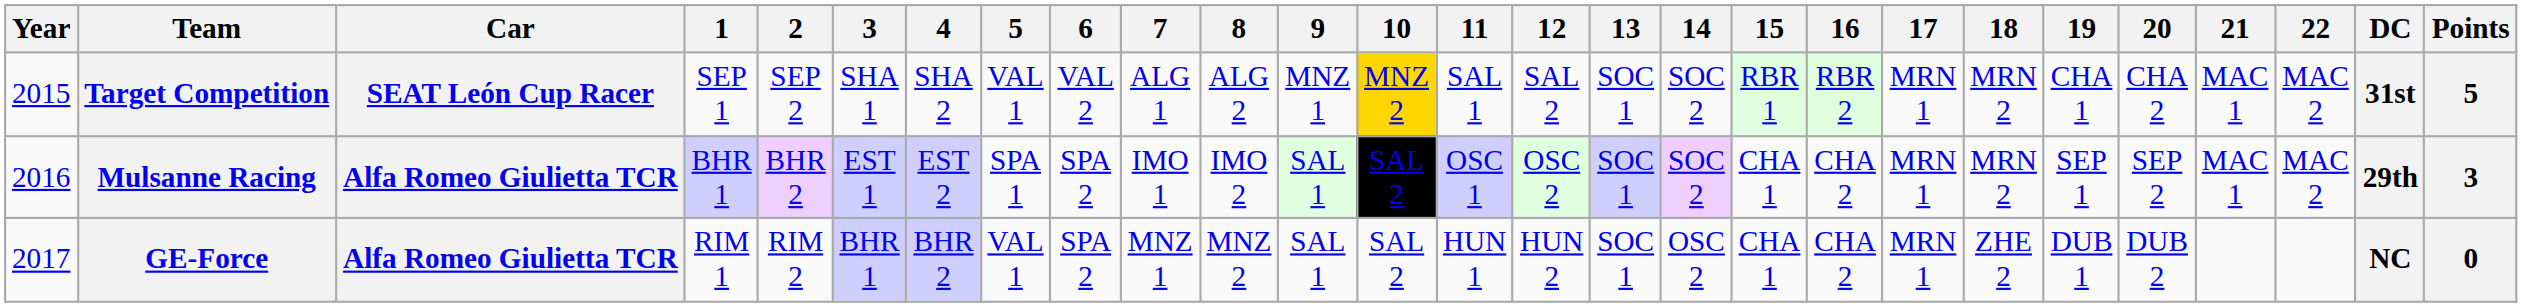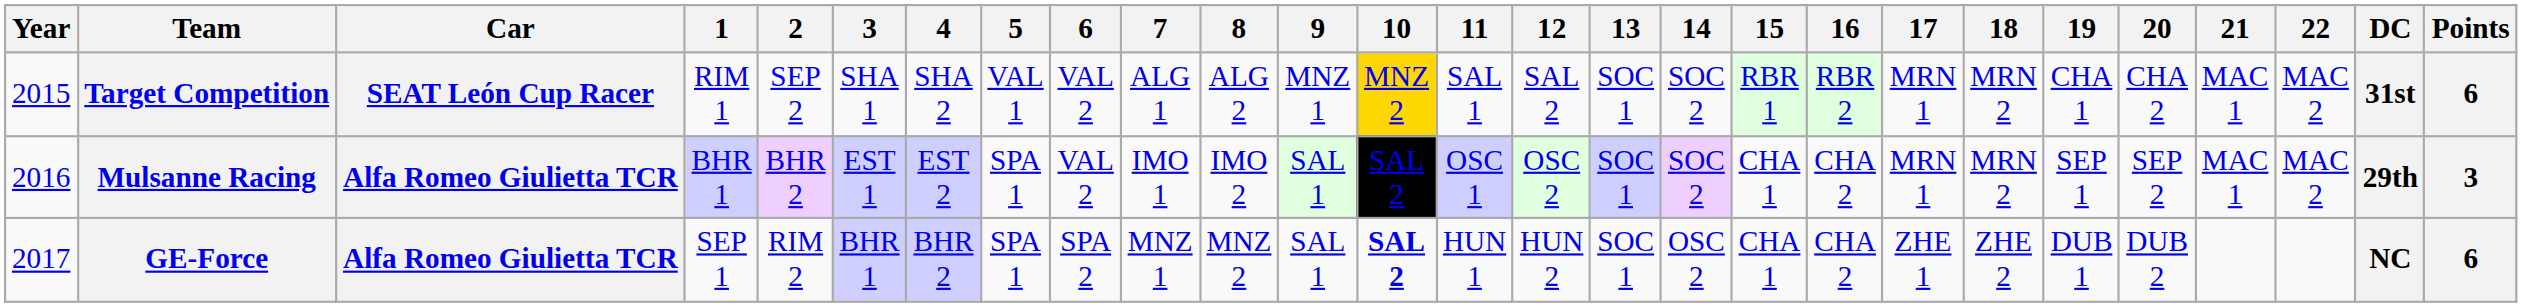 <table class="wikitable" style="text-align:center; font-size:85%">
 <tr>
 <th>Year</th>
 <th>Team</th>
 <th>Car</th>
 <th>1</th>
 <th>2</th>
 <th>3</th>
 <th>4</th>
 <th>5</th>
 <th>6</th>
 <th>7</th>
 <th>8</th>
 <th>9</th>
 <th>10</th>
 <th>11</th>
 <th>12</th>
 <th>13</th>
 <th>14</th>
 <th>15</th>
 <th>16</th>
 <th>17</th>
 <th>18</th>
 <th>19</th>
 <th>20</th>
 <th>21</th>
 <th>22</th>
 <th>DC</th>
 <th>Points</th>
 </tr>
 <tr>
 <td><a href='#'>2015</a></td>
 <th nowrap><a href='#'>Target Competition</a></th>
 <th nowrap><a href='#'>SEAT León Cup Racer</a></th>
-<td><a href='#'>SEP<br>1</a></td>
+<td><a href='#'>RIM<br>1</a></td>
 <td><a href='#'>SEP<br>2</a></td>
 <td><a href='#'>SHA<br>1</a></td>
 <td><a href='#'>SHA<br>2</a></td>
 <td><a href='#'>VAL<br>1</a></td>
 <td><a href='#'>VAL<br>2</a></td>
 <td><a href='#'>ALG<br>1</a></td>
 <td><a href='#'>ALG<br>2</a></td>
 <td><a href='#'>MNZ<br>1</a></td>
 <td style="background: gold;"><a href='#'>MNZ<br>2</a></td>
 <td><a href='#'>SAL<br>1</a></td>
 <td><a href='#'>SAL<br>2</a></td>
 <td><a href='#'>SOC<br>1</a></td>
 <td><a href='#'>SOC<br>2</a></td>
 <td style="background:#DFFFDF;"><a href='#'>RBR<br>1</a><br></td>
 <td style="background:#DFFFDF;"><a href='#'>RBR<br>2</a><br></td>
 <td><a href='#'>MRN<br>1</a></td>
 <td><a href='#'>MRN<br>2</a></td>
 <td><a href='#'>CHA<br>1</a></td>
 <td><a href='#'>CHA<br>2</a></td>
 <td><a href='#'>MAC<br>1</a></td>
 <td><a href='#'>MAC<br>2</a></td>
 <th>31st</th>
-<th>5</th>
+<th>6</th>
 </tr>
 <tr>
 <td><a href='#'>2016</a></td>
 <th nowrap><a href='#'>Mulsanne Racing</a></th>
 <th nowrap><a href='#'>Alfa Romeo Giulietta TCR</a></th>
 <td style="background:#CFCFFF;"><a href='#'>BHR<br>1</a><br></td>
 <td style="background:#EFCFFF;"><a href='#'>BHR<br>2</a><br></td>
 <td style="background:#CFCFFF;"><a href='#'>EST<br>1</a><br></td>
 <td style="background:#CFCFFF;"><a href='#'>EST<br>2</a><br></td>
 <td><a href='#'>SPA<br>1</a></td>
-<td><a href='#'>SPA<br>2</a></td>
+<td><a href='#'>VAL<br>2</a></td>
 <td><a href='#'>IMO<br>1</a></td>
 <td><a href='#'>IMO<br>2</a></td>
 <td style="background:#DFFFDF;"><a href='#'>SAL<br>1</a><br></td>
 <td style="background:#000000; color:white"><a href='#'><span>SAL<br>2</span></a><br></td>
 <td style="background:#CFCFFF;"><a href='#'>OSC<br>1</a><br></td>
 <td style="background:#DFFFDF;"><a href='#'>OSC<br>2</a><br></td>
 <td style="background:#CFCFFF;"><a href='#'>SOC<br>1</a><br></td>
 <td style="background:#EFCFFF;"><a href='#'>SOC<br>2</a><br></td>
 <td><a href='#'>CHA<br>1</a></td>
 <td><a href='#'>CHA<br>2</a></td>
 <td><a href='#'>MRN<br>1</a></td>
 <td><a href='#'>MRN<br>2</a></td>
 <td><a href='#'>SEP<br>1</a></td>
 <td><a href='#'>SEP<br>2</a></td>
 <td><a href='#'>MAC<br>1</a></td>
 <td><a href='#'>MAC<br>2</a></td>
 <th>29th</th>
 <th>3</th>
 </tr>
 <tr>
 <td><a href='#'>2017</a></td>
 <th nowrap><a href='#'>GE-Force</a></th>
 <th nowrap><a href='#'>Alfa Romeo Giulietta TCR</a></th>
-<td><a href='#'>RIM<br>1</a></td>
+<td><a href='#'>SEP<br>1</a></td>
 <td><a href='#'>RIM<br>2</a></td>
 <td style="background:#CFCFFF;"><a href='#'>BHR<br>1</a><br></td>
 <td style="background:#CFCFFF;"><a href='#'>BHR<br>2</a><br></td>
-<td><a href='#'>VAL<br>1</a></td>
+<td><a href='#'>SPA<br>1</a></td>
 <td><a href='#'>SPA<br>2</a></td>
 <td><a href='#'>MNZ<br>1</a></td>
 <td><a href='#'>MNZ<br>2</a></td>
 <td><a href='#'>SAL<br>1</a></td>
-<td><a href='#'>SAL<br>2</a></td>
+<td><strong><a href='#'>SAL<br>2</a></strong></td>
 <td><a href='#'>HUN<br>1</a></td>
 <td><a href='#'>HUN<br>2</a></td>
 <td><a href='#'>SOC<br>1</a></td>
 <td><a href='#'>OSC<br>2</a></td>
 <td><a href='#'>CHA<br>1</a></td>
 <td><a href='#'>CHA<br>2</a></td>
-<td><a href='#'>MRN<br>1</a></td>
+<td><a href='#'>ZHE<br>1</a></td>
 <td><a href='#'>ZHE<br>2</a></td>
 <td><a href='#'>DUB<br>1</a></td>
 <td><a href='#'>DUB<br>2</a></td>
 <td></td>
 <td></td>
 <th>NC</th>
-<th>0</th>
+<th>6</th>
 </tr>
 </table>
